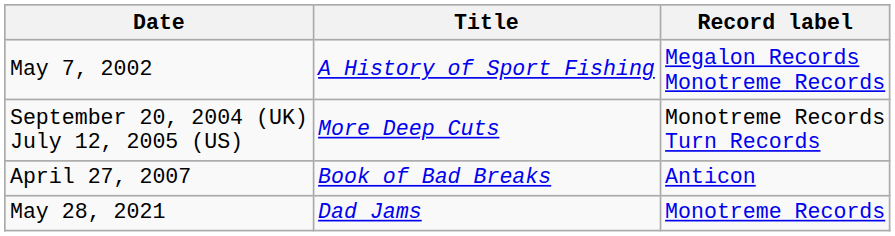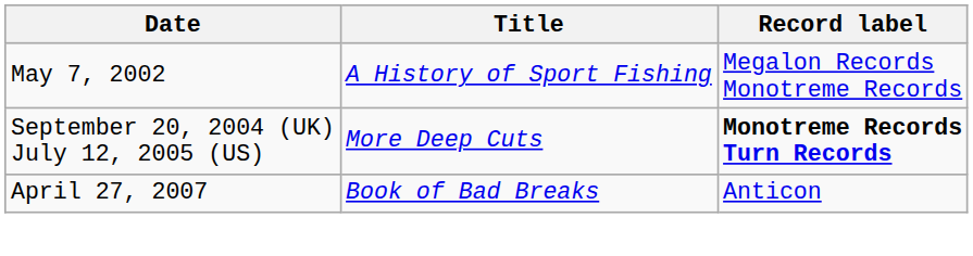 <table class="wikitable plainrowheaders">
 <tr>
 <th>Date</th>
 <th>Title</th>
 <th>Record label</th>
 </tr>
 <tr>
 <td>May 7, 2002</td>
 <td><em><a href='#'>A History of Sport Fishing</a></em></td>
 <td><a href='#'>Megalon Records</a><br><a href='#'>Monotreme Records</a></td>
 </tr>
 <tr>
 <td>September 20, 2004 (UK)<br>July 12, 2005 (US)</td>
 <td><em><a href='#'>More Deep Cuts</a></em></td>
-<td>Monotreme Records<br><a href='#'>Turn Records</a></td>
+<td><strong>Monotreme Records<br><a href='#'>Turn Records</a></strong></td>
 </tr>
 <tr>
 <td>April 27, 2007</td>
 <td><em><a href='#'>Book of Bad Breaks</a></em></td>
 <td><a href='#'>Anticon</a></td>
 </tr>
-<tr>
-<td>May 28, 2021</td>
-<td><em><a href='#'>Dad Jams</a></em></td>
-<td><a href='#'>Monotreme Records</a></td>
-</tr>
 </table>
